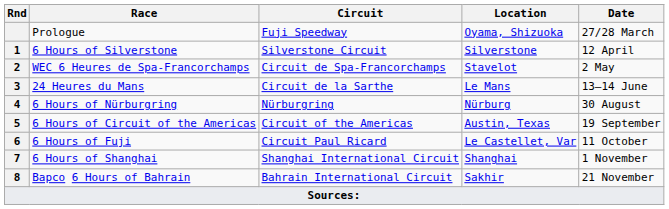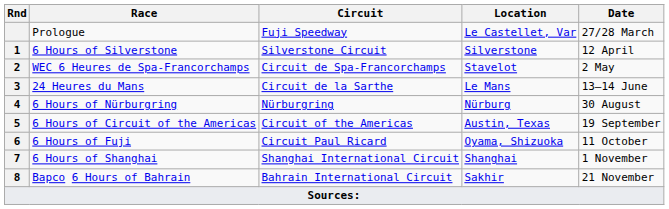 <table class="wikitable" style="font-size: 85%;">
 <tr>
 <th>Rnd</th>
 <th>Race</th>
 <th>Circuit</th>
 <th>Location</th>
 <th>Date</th>
 </tr>
 <tr>
 <th></th>
 <td>Prologue</td>
 <td><a href='#'>Fuji Speedway</a></td>
-<td> <a href='#'>Oyama, Shizuoka</a></td>
+<td> <a href='#'>Le Castellet, Var</a></td>
 <td>27/28 March</td>
 </tr>
 <tr>
 <th>1</th>
 <td><a href='#'>6 Hours of Silverstone</a></td>
 <td><a href='#'>Silverstone Circuit</a></td>
 <td> <a href='#'>Silverstone</a></td>
 <td>12 April</td>
 </tr>
 <tr>
 <th>2</th>
 <td><a href='#'>WEC 6 Heures de Spa-Francorchamps</a></td>
 <td><a href='#'>Circuit de Spa-Francorchamps</a></td>
 <td> <a href='#'>Stavelot</a></td>
 <td>2 May</td>
 </tr>
 <tr>
 <th>3</th>
 <td><a href='#'>24 Heures du Mans</a></td>
 <td><a href='#'>Circuit de la Sarthe</a></td>
 <td> <a href='#'>Le Mans</a></td>
 <td>13–14 June</td>
 </tr>
 <tr>
 <th>4</th>
 <td><a href='#'>6 Hours of Nürburgring</a></td>
 <td><a href='#'>Nürburgring</a></td>
 <td> <a href='#'>Nürburg</a></td>
 <td>30 August</td>
 </tr>
 <tr>
 <th>5</th>
 <td><a href='#'>6 Hours of Circuit of the Americas</a></td>
 <td><a href='#'>Circuit of the Americas</a></td>
 <td> <a href='#'>Austin, Texas</a></td>
 <td>19 September</td>
 </tr>
 <tr>
 <th>6</th>
 <td><a href='#'>6 Hours of Fuji</a></td>
 <td><a href='#'>Circuit Paul Ricard</a></td>
-<td> <a href='#'>Le Castellet, Var</a></td>
+<td> <a href='#'>Oyama, Shizuoka</a></td>
 <td>11 October</td>
 </tr>
 <tr>
 <th>7</th>
 <td><a href='#'>6 Hours of Shanghai</a></td>
 <td><a href='#'>Shanghai International Circuit</a></td>
 <td> <a href='#'>Shanghai</a></td>
 <td>1 November</td>
 </tr>
 <tr>
 <th>8</th>
 <td><a href='#'>Bapco</a> <a href='#'>6 Hours of Bahrain</a></td>
 <td><a href='#'>Bahrain International Circuit</a></td>
 <td> <a href='#'>Sakhir</a></td>
 <td>21 November</td>
 </tr>
 <tr class="sortbottom">
 <td colspan="5" style="background-color:#EAECF0;text-align:center"><strong>Sources:</strong></td>
 </tr>
 </table>
